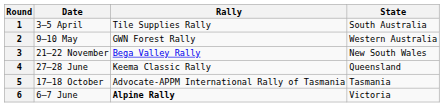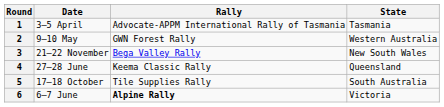 <table class="wikitable">
 <tr>
 <th>Round</th>
 <th>Date</th>
 <th>Rally</th>
 <th>State</th>
 </tr>
 <tr>
 <th>1</th>
 <td>3–5 April</td>
-<td>Tile Supplies Rally</td>
-<td>South Australia</td>
+<td>Advocate-APPM International Rally of Tasmania</td>
+<td>Tasmania</td>
 </tr>
 <tr>
 <th>2</th>
 <td>9–10 May</td>
 <td>GWN Forest Rally</td>
 <td>Western Australia</td>
 </tr>
 <tr>
 <th>3</th>
 <td>21–22 November</td>
 <td><a href='#'>Bega Valley Rally</a></td>
 <td>New South Wales</td>
 </tr>
 <tr>
 <th>4</th>
 <td>27–28 June</td>
 <td>Keema Classic Rally</td>
 <td>Queensland</td>
 </tr>
 <tr>
 <th>5</th>
 <td>17–18 October</td>
-<td>Advocate-APPM International Rally of Tasmania</td>
-<td>Tasmania</td>
+<td>Tile Supplies Rally</td>
+<td>South Australia</td>
 </tr>
 <tr>
 <th>6</th>
 <td>6–7 June</td>
 <td><strong>Alpine Rally</strong></td>
 <td>Victoria</td>
 </tr>
 </table>
